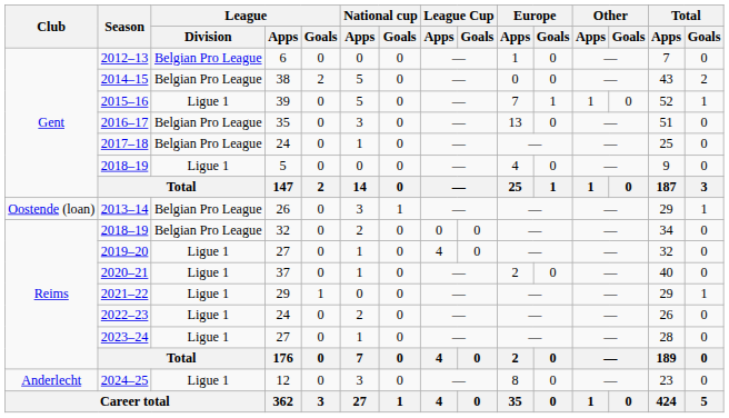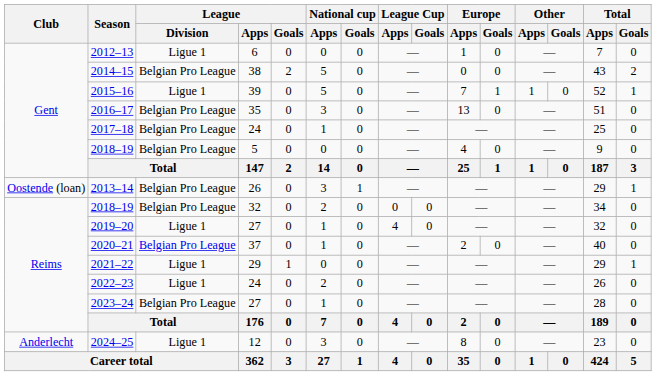 <table class="wikitable" style="text-align:center">
 <tr>
 <th rowspan="2">Club</th>
 <th rowspan="2">Season</th>
 <th colspan="3">League</th>
 <th colspan="2">National cup</th>
 <th colspan="2">League Cup</th>
 <th colspan="2">Europe</th>
 <th colspan="2">Other</th>
 <th colspan="2">Total</th>
 </tr>
 <tr>
 <th>Division</th>
 <th>Apps</th>
 <th>Goals</th>
 <th>Apps</th>
 <th>Goals</th>
 <th>Apps</th>
 <th>Goals</th>
 <th>Apps</th>
 <th>Goals</th>
 <th>Apps</th>
 <th>Goals</th>
 <th>Apps</th>
 <th>Goals</th>
 </tr>
 <tr>
 <td rowspan="7"><a href='#'>Gent</a></td>
 <td><a href='#'>2012–13</a></td>
-<td><a href='#'>Belgian Pro League</a></td>
+<td>Ligue 1</td>
 <td>6</td>
 <td>0</td>
 <td>0</td>
 <td>0</td>
 <td colspan="2">—</td>
 <td>1</td>
 <td>0</td>
 <td colspan="2">—</td>
 <td>7</td>
 <td>0</td>
 </tr>
 <tr>
 <td><a href='#'>2014–15</a></td>
 <td>Belgian Pro League</td>
 <td>38</td>
 <td>2</td>
 <td>5</td>
 <td>0</td>
 <td colspan="2">—</td>
 <td>0</td>
 <td>0</td>
 <td colspan="2">—</td>
 <td>43</td>
 <td>2</td>
 </tr>
 <tr>
 <td><a href='#'>2015–16</a></td>
 <td>Ligue 1</td>
 <td>39</td>
 <td>0</td>
 <td>5</td>
 <td>0</td>
 <td colspan="2">—</td>
 <td>7</td>
 <td>1</td>
 <td>1</td>
 <td>0</td>
 <td>52</td>
 <td>1</td>
 </tr>
 <tr>
 <td><a href='#'>2016–17</a></td>
 <td>Belgian Pro League</td>
 <td>35</td>
 <td>0</td>
 <td>3</td>
 <td>0</td>
 <td colspan="2">—</td>
 <td>13</td>
 <td>0</td>
 <td colspan="2">—</td>
 <td>51</td>
 <td>0</td>
 </tr>
 <tr>
 <td><a href='#'>2017–18</a></td>
 <td>Belgian Pro League</td>
 <td>24</td>
 <td>0</td>
 <td>1</td>
 <td>0</td>
 <td colspan="2">—</td>
 <td colspan="2">—</td>
 <td colspan="2">—</td>
 <td>25</td>
 <td>0</td>
 </tr>
 <tr>
 <td><a href='#'>2018–19</a></td>
-<td>Ligue 1</td>
+<td>Belgian Pro League</td>
 <td>5</td>
 <td>0</td>
 <td>0</td>
 <td>0</td>
 <td colspan="2">—</td>
 <td>4</td>
 <td>0</td>
 <td colspan="2">—</td>
 <td>9</td>
 <td>0</td>
 </tr>
 <tr>
 <th colspan="2">Total</th>
 <th>147</th>
 <th>2</th>
 <th>14</th>
 <th>0</th>
 <th colspan="2">—</th>
 <th>25</th>
 <th>1</th>
 <th>1</th>
 <th>0</th>
 <th>187</th>
 <th>3</th>
 </tr>
 <tr>
 <td><a href='#'>Oostende</a> (loan)</td>
 <td><a href='#'>2013–14</a></td>
 <td>Belgian Pro League</td>
 <td>26</td>
 <td>0</td>
 <td>3</td>
 <td>1</td>
 <td colspan="2">—</td>
 <td colspan="2">—</td>
 <td colspan="2">—</td>
 <td>29</td>
 <td>1</td>
 </tr>
 <tr>
 <td rowspan="7"><a href='#'>Reims</a></td>
 <td><a href='#'>2018–19</a></td>
 <td>Belgian Pro League</td>
 <td>32</td>
 <td>0</td>
 <td>2</td>
 <td>0</td>
 <td>0</td>
 <td>0</td>
 <td colspan="2">—</td>
 <td colspan="2">—</td>
 <td>34</td>
 <td>0</td>
 </tr>
 <tr>
 <td><a href='#'>2019–20</a></td>
 <td>Ligue 1</td>
 <td>27</td>
 <td>0</td>
 <td>1</td>
 <td>0</td>
 <td>4</td>
 <td>0</td>
 <td colspan="2">—</td>
 <td colspan="2">—</td>
 <td>32</td>
 <td>0</td>
 </tr>
 <tr>
 <td><a href='#'>2020–21</a></td>
-<td>Ligue 1</td>
+<td><a href='#'>Belgian Pro League</a></td>
 <td>37</td>
 <td>0</td>
 <td>1</td>
 <td>0</td>
 <td colspan="2">—</td>
 <td>2</td>
 <td>0</td>
 <td colspan="2">—</td>
 <td>40</td>
 <td>0</td>
 </tr>
 <tr>
 <td><a href='#'>2021–22</a></td>
 <td>Ligue 1</td>
 <td>29</td>
 <td>1</td>
 <td>0</td>
 <td>0</td>
 <td colspan="2">—</td>
 <td colspan="2">—</td>
 <td colspan="2">—</td>
 <td>29</td>
 <td>1</td>
 </tr>
 <tr>
 <td><a href='#'>2022–23</a></td>
 <td>Ligue 1</td>
 <td>24</td>
 <td>0</td>
 <td>2</td>
 <td>0</td>
 <td colspan="2">—</td>
 <td colspan="2">—</td>
 <td colspan="2">—</td>
 <td>26</td>
 <td>0</td>
 </tr>
 <tr>
 <td><a href='#'>2023–24</a></td>
-<td>Ligue 1</td>
+<td>Belgian Pro League</td>
 <td>27</td>
 <td>0</td>
 <td>1</td>
 <td>0</td>
 <td colspan="2">—</td>
 <td colspan="2">—</td>
 <td colspan="2">—</td>
 <td>28</td>
 <td>0</td>
 </tr>
 <tr>
 <th colspan="2">Total</th>
 <th>176</th>
 <th>0</th>
 <th>7</th>
 <th>0</th>
 <th>4</th>
 <th>0</th>
 <th>2</th>
 <th>0</th>
 <th colspan="2">—</th>
 <th>189</th>
 <th>0</th>
 </tr>
 <tr>
 <td><a href='#'>Anderlecht</a></td>
 <td><a href='#'>2024–25</a></td>
 <td>Ligue 1</td>
 <td>12</td>
 <td>0</td>
 <td>3</td>
 <td>0</td>
 <td colspan="2">—</td>
 <td>8</td>
 <td>0</td>
 <td colspan="2">—</td>
 <td>23</td>
 <td>0</td>
 </tr>
 <tr>
 <th colspan="3">Career total</th>
 <th>362</th>
 <th>3</th>
 <th>27</th>
 <th>1</th>
 <th>4</th>
 <th>0</th>
 <th>35</th>
 <th>0</th>
 <th>1</th>
 <th>0</th>
 <th>424</th>
 <th>5</th>
 </tr>
 </table>
